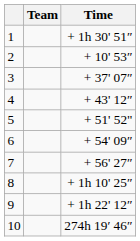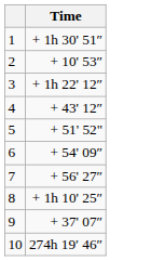 <table class="wikitable">
 <tr>
 <th></th>
-<th>Team</th>
 <th>Time</th>
 </tr>
 <tr>
 <td>1</td>
-<td> </td>
 <td align=right>+ 1h 30' 51″</td>
 </tr>
 <tr>
 <td>2</td>
-<td> </td>
 <td align=right>+ 10' 53″</td>
 </tr>
 <tr>
 <td>3</td>
-<td> </td>
-<td align=right>+ 37' 07″</td>
+<td align=right>+ 1h 22' 12″</td>
 </tr>
 <tr>
 <td>4</td>
-<td> </td>
 <td align=right>+ 43' 12″</td>
 </tr>
 <tr>
 <td>5</td>
-<td> </td>
 <td align=right>+ 51' 52"</td>
 </tr>
 <tr>
 <td>6</td>
-<td> </td>
 <td align=right>+ 54' 09″</td>
 </tr>
 <tr>
 <td>7</td>
-<td> </td>
 <td align=right>+ 56' 27″</td>
 </tr>
 <tr>
 <td>8</td>
-<td> </td>
 <td align=right>+ 1h 10' 25″</td>
 </tr>
 <tr>
 <td>9</td>
-<td> </td>
-<td align=right>+ 1h 22' 12″</td>
+<td align=right>+ 37' 07″</td>
 </tr>
 <tr>
 <td>10</td>
-<td> </td>
 <td align=right>274h 19′ 46″</td>
 </tr>
 </table>
